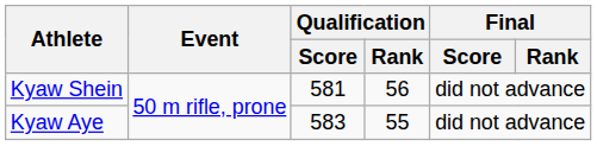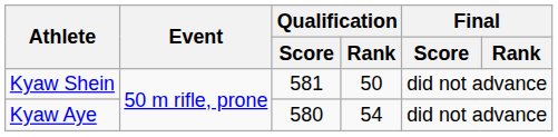 <table class="wikitable" style="font-size:90%">
 <tr>
 <th rowspan="2">Athlete</th>
 <th rowspan="2">Event</th>
 <th colspan="2">Qualification</th>
 <th colspan="2">Final</th>
 </tr>
 <tr>
 <th>Score</th>
 <th>Rank</th>
 <th>Score</th>
 <th>Rank</th>
 </tr>
 <tr>
 <td><a href='#'>Kyaw Shein</a></td>
 <td rowspan=2><a href='#'>50 m rifle, prone</a></td>
 <td align="center">581</td>
-<td align="center">56</td>
+<td align="center">50</td>
 <td colspan="2"  align="center">did not advance</td>
 </tr>
 <tr>
 <td><a href='#'>Kyaw Aye</a></td>
-<td align="center">583</td>
-<td align="center">55</td>
+<td align="center">580</td>
+<td align="center">54</td>
 <td colspan="2"  align="center">did not advance</td>
 </tr>
 </table>
